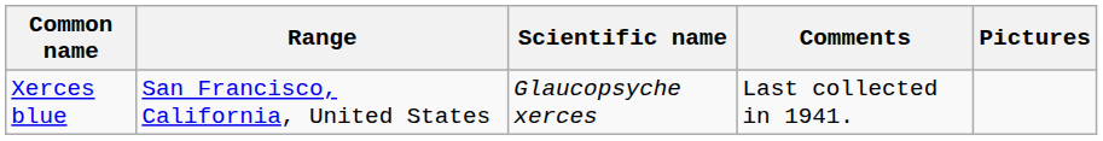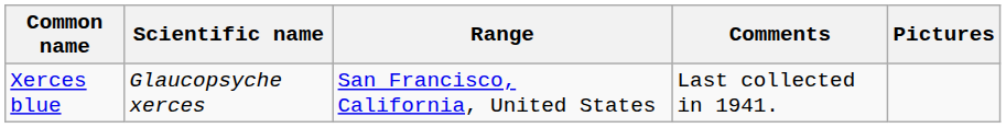 <table class="wikitable">
 <tr>
 <th>Common name</th>
+<th>Scientific name</th>
 <th>Range</th>
-<th>Scientific name</th>
 <th class="unsortable">Comments</th>
 <th>Pictures</th>
 </tr>
 <tr>
 <td><a href='#'>Xerces blue</a></td>
+<td><em>Glaucopsyche xerces</em></td>
 <td><a href='#'>San Francisco, California</a>, United States</td>
-<td><em>Glaucopsyche xerces</em></td>
 <td>Last collected in 1941.</td>
 <td></td>
 </tr>
 </table>
